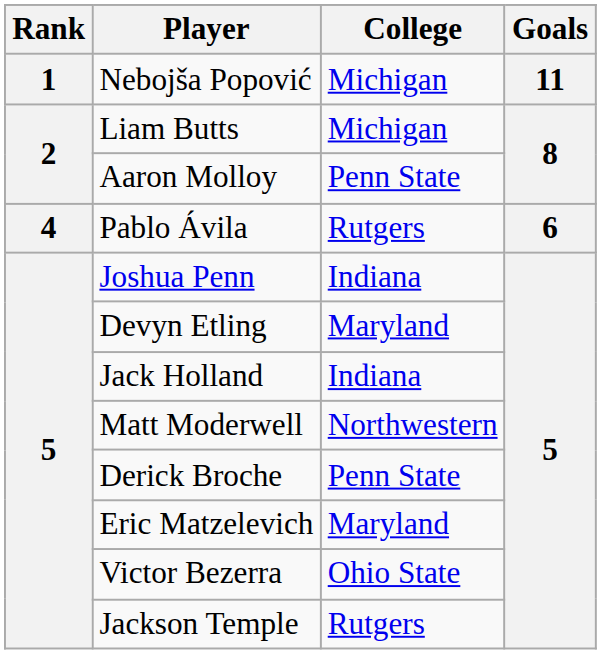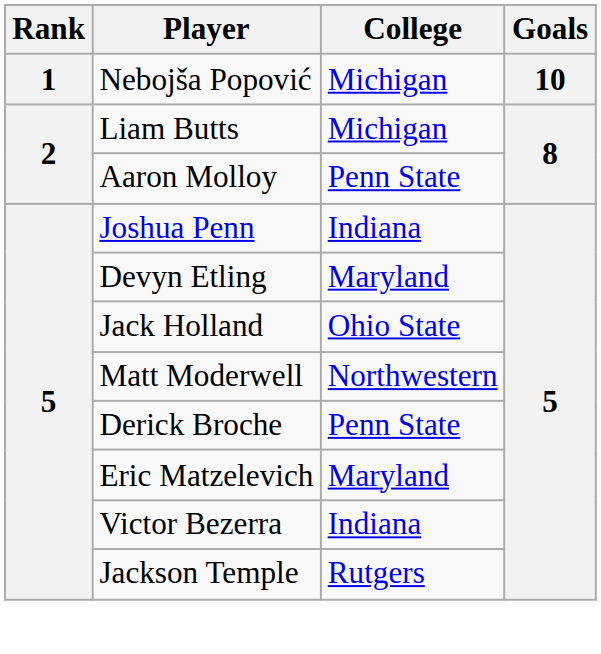 <table class="wikitable" style="text-align:center">
 <tr>
 <th>Rank</th>
 <th>Player</th>
 <th>College</th>
 <th>Goals</th>
 </tr>
 <tr>
 <th>1</th>
 <td align="left"> Nebojša Popović</td>
 <td align="left"><a href='#'>Michigan</a></td>
-<th>11</th>
+<th>10</th>
 </tr>
 <tr>
 <th rowspan="2">2</th>
 <td align="left"> Liam Butts</td>
 <td align="left"><a href='#'>Michigan</a></td>
 <th rowspan="2">8</th>
 </tr>
 <tr>
 <td align="left"> Aaron Molloy</td>
 <td align="left"><a href='#'>Penn State</a></td>
-</tr>
-<tr>
-<th>4</th>
-<td align="left"> Pablo Ávila</td>
-<td align="left"><a href='#'>Rutgers</a></td>
-<th>6</th>
 </tr>
 <tr>
 <th rowspan="8">5</th>
 <td align="left"> <a href='#'>Joshua Penn</a></td>
 <td align="left"><a href='#'>Indiana</a></td>
 <th rowspan="8">5</th>
 </tr>
 <tr>
 <td align="left"> Devyn Etling</td>
 <td align="left"><a href='#'>Maryland</a></td>
 </tr>
 <tr>
 <td align="left"> Jack Holland</td>
-<td align="left"><a href='#'>Indiana</a></td>
+<td align="left"><a href='#'>Ohio State</a></td>
 </tr>
 <tr>
 <td align="left"> Matt Moderwell</td>
 <td align="left"><a href='#'>Northwestern</a></td>
 </tr>
 <tr>
 <td align="left"> Derick Broche</td>
 <td align="left"><a href='#'>Penn State</a></td>
 </tr>
 <tr>
 <td align="left"> Eric Matzelevich</td>
 <td align="left"><a href='#'>Maryland</a></td>
 </tr>
 <tr>
 <td align="left"> Victor Bezerra</td>
-<td align="left"><a href='#'>Ohio State</a></td>
+<td align="left"><a href='#'>Indiana</a></td>
 </tr>
 <tr>
 <td align="left"> Jackson Temple</td>
 <td align="left"><a href='#'>Rutgers</a></td>
 </tr>
 </table>
